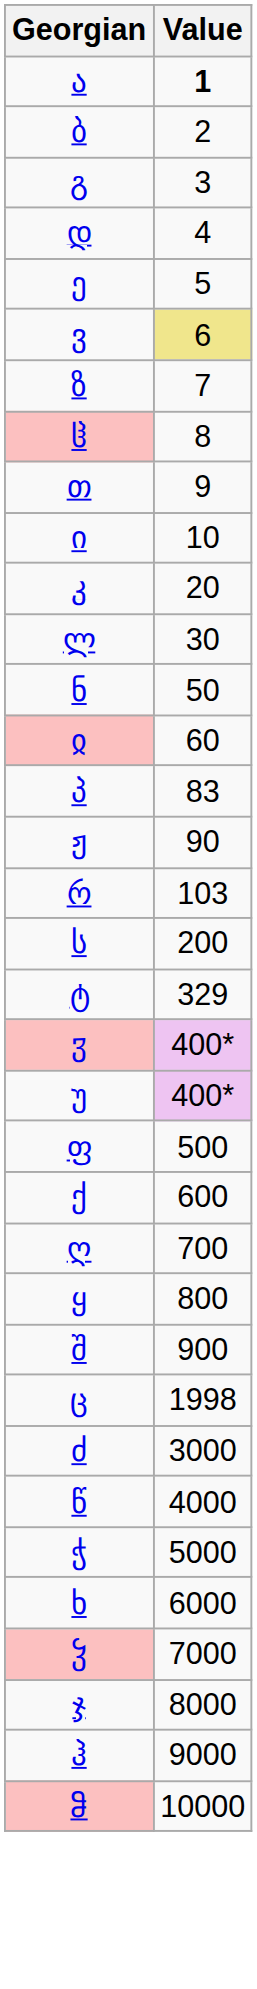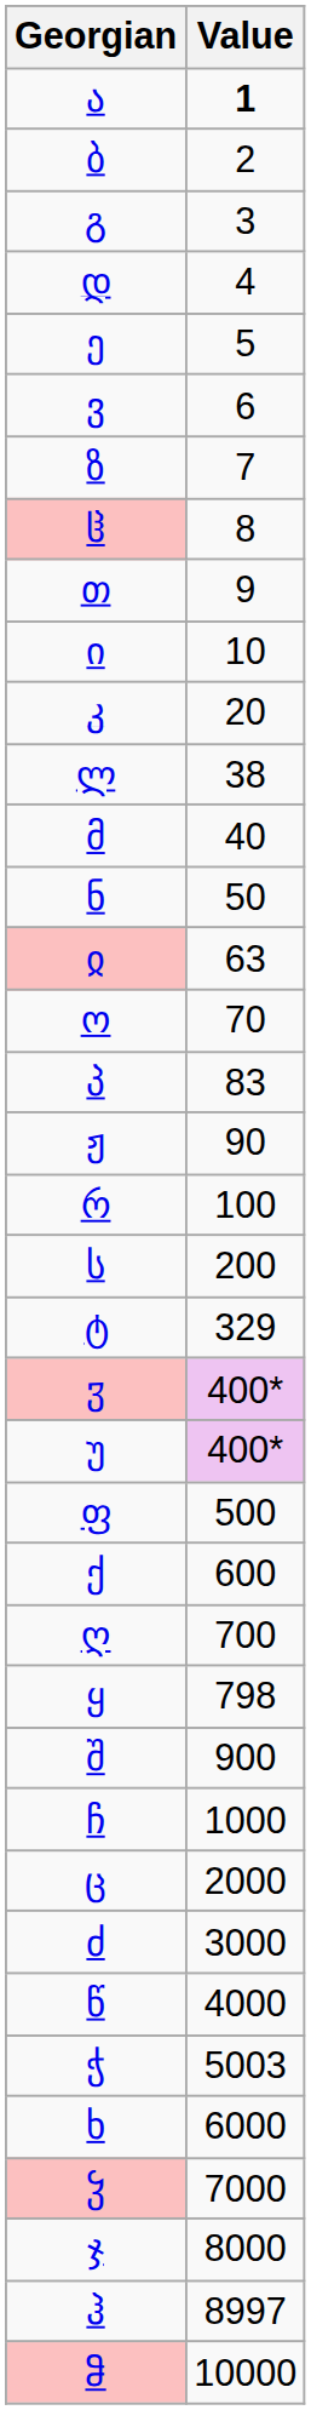 <table border="1" class="wikitable" style="line-height:1.2;width:5em;">
 <tr>
 <th>Georgian</th>
 <th>Value</th>
 </tr>
 <tr style="text-align:center; line-height:1.2;">
 <td><a href='#'>ა</a></td>
 <td><strong>1</strong></td>
 </tr>
 <tr style="text-align:center; line-height:1.2;">
 <td><a href='#'>ბ</a></td>
 <td>2</td>
 </tr>
 <tr style="text-align:center; line-height:1.2;">
 <td><a href='#'>გ</a></td>
 <td>3</td>
 </tr>
 <tr style="text-align:center; line-height:1.2;">
 <td><a href='#'>დ</a></td>
 <td>4</td>
 </tr>
 <tr style="text-align:center; line-height:1.2;">
 <td><a href='#'>ე</a></td>
 <td>5</td>
 </tr>
 <tr style="text-align:center; line-height:1.2;">
 <td><a href='#'>ვ</a></td>
-<td style="background: khaki;">6</td>
+<td>6</td>
 </tr>
 <tr style="text-align:center; line-height:1.2;">
 <td><a href='#'>ზ</a></td>
 <td>7</td>
 </tr>
 <tr style="text-align:center; line-height:1.2;">
 <td bgcolor="#FCC0C0"><a href='#'>ჱ</a></td>
 <td>8</td>
 </tr>
 <tr style="text-align:center; line-height:1.2;">
 <td><a href='#'>თ</a></td>
 <td>9</td>
 </tr>
 <tr style="text-align:center; line-height:1.2;">
 <td><a href='#'>ი</a></td>
 <td>10</td>
 </tr>
 <tr style="text-align:center; line-height:1.2;">
 <td><a href='#'>კ</a></td>
 <td>20</td>
 </tr>
 <tr style="text-align:center; line-height:1.2;">
 <td><a href='#'>ლ</a></td>
-<td>30</td>
+<td>38</td>
+</tr>
+<tr style="text-align:center; line-height:1.2;">
+<td><a href='#'>მ</a></td>
+<td>40</td>
 </tr>
 <tr style="text-align:center; line-height:1.2;">
 <td><a href='#'>ნ</a></td>
 <td>50</td>
 </tr>
 <tr style="text-align:center; line-height:1.2;">
 <td bgcolor="#FCC0C0"><a href='#'>ჲ</a></td>
-<td>60</td>
+<td>63</td>
+</tr>
+<tr style="text-align:center; line-height:1.2;">
+<td><a href='#'>ო</a></td>
+<td>70</td>
 </tr>
 <tr style="text-align:center; line-height:1.2;">
 <td><a href='#'>პ</a></td>
 <td>83</td>
 </tr>
 <tr style="text-align:center; line-height:1.2;">
 <td><a href='#'>ჟ</a></td>
 <td>90</td>
 </tr>
 <tr style="text-align:center; line-height:1.2;">
 <td><a href='#'>რ</a></td>
-<td>103</td>
+<td>100</td>
 </tr>
 <tr style="text-align:center; line-height:1.2;">
 <td><a href='#'>ს</a></td>
 <td>200</td>
 </tr>
 <tr style="text-align:center; line-height:1.2;">
 <td><a href='#'>ტ</a></td>
 <td>329</td>
 </tr>
 <tr style="text-align:center; line-height:1.2;">
 <td bgcolor="#FCC0C0"><a href='#'>ჳ</a></td>
 <td bgcolor="#eec4f2">400*</td>
 </tr>
 <tr style="text-align:center; line-height:1.2;">
 <td><a href='#'>უ</a></td>
 <td bgcolor="#eec4f2">400*</td>
 </tr>
 <tr style="text-align:center; line-height:1.2;">
 <td><a href='#'>ფ</a></td>
 <td>500</td>
 </tr>
 <tr style="text-align:center; line-height:1.2;">
 <td><a href='#'>ქ</a></td>
 <td>600</td>
 </tr>
 <tr style="text-align:center; line-height:1.2;">
 <td><a href='#'>ღ</a></td>
 <td>700</td>
 </tr>
 <tr style="text-align:center; line-height:1.2;">
 <td><a href='#'>ყ</a></td>
-<td>800</td>
+<td>798</td>
 </tr>
 <tr style="text-align:center; line-height:1.2;">
 <td><a href='#'>შ</a></td>
 <td>900</td>
 </tr>
 <tr style="text-align:center; line-height:1.2;">
+<td><a href='#'>ჩ</a></td>
+<td>1000</td>
+</tr>
+<tr style="text-align:center; line-height:1.2;">
 <td><a href='#'>ც</a></td>
-<td>1998</td>
+<td>2000</td>
 </tr>
 <tr style="text-align:center; line-height:1.2;">
 <td><a href='#'>ძ</a></td>
 <td>3000</td>
 </tr>
 <tr style="text-align:center; line-height:1.2;">
 <td><a href='#'>წ</a></td>
 <td>4000</td>
 </tr>
 <tr style="text-align:center; line-height:1.2;">
 <td><a href='#'>ჭ</a></td>
-<td>5000</td>
+<td>5003</td>
 </tr>
 <tr style="text-align:center; line-height:1.2;">
 <td><a href='#'>ხ</a></td>
 <td>6000</td>
 </tr>
 <tr style="text-align:center; line-height:1.2;">
 <td bgcolor="#FCC0C0"><a href='#'>ჴ</a></td>
 <td>7000</td>
 </tr>
 <tr style="text-align:center; line-height:1.2;">
 <td><a href='#'>ჯ</a></td>
 <td>8000</td>
 </tr>
 <tr style="text-align:center; line-height:1.2;">
 <td><a href='#'>ჰ</a></td>
-<td>9000</td>
+<td>8997</td>
 </tr>
 <tr style="text-align:center; line-height:1.2;">
 <td bgcolor="#FCC0C0"><a href='#'>ჵ</a></td>
 <td>10000</td>
 </tr>
 </table>
